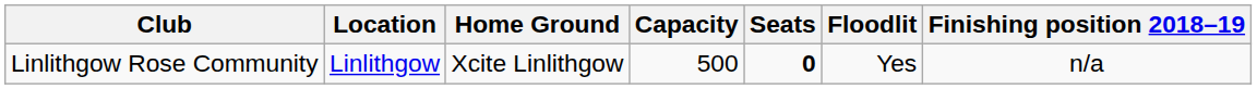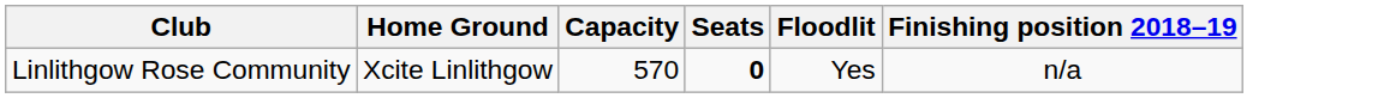 <table class="wikitable sortable">
 <tr>
 <th>Club</th>
-<th>Location</th>
 <th>Home Ground</th>
 <th data-sort-type="number">Capacity</th>
 <th data-sort-type="number">Seats</th>
 <th>Floodlit</th>
 <th>Finishing position <a href='#'>2018–19</a></th>
 </tr>
 <tr>
 <td>Linlithgow Rose Community</td>
-<td><a href='#'>Linlithgow</a></td>
 <td>Xcite Linlithgow</td>
-<td align=right>500</td>
+<td align=right>570</td>
 <td align=right><strong>0</strong></td>
 <td align=right>Yes</td>
 <td align=center>n/a</td>
 </tr>
 </table>
